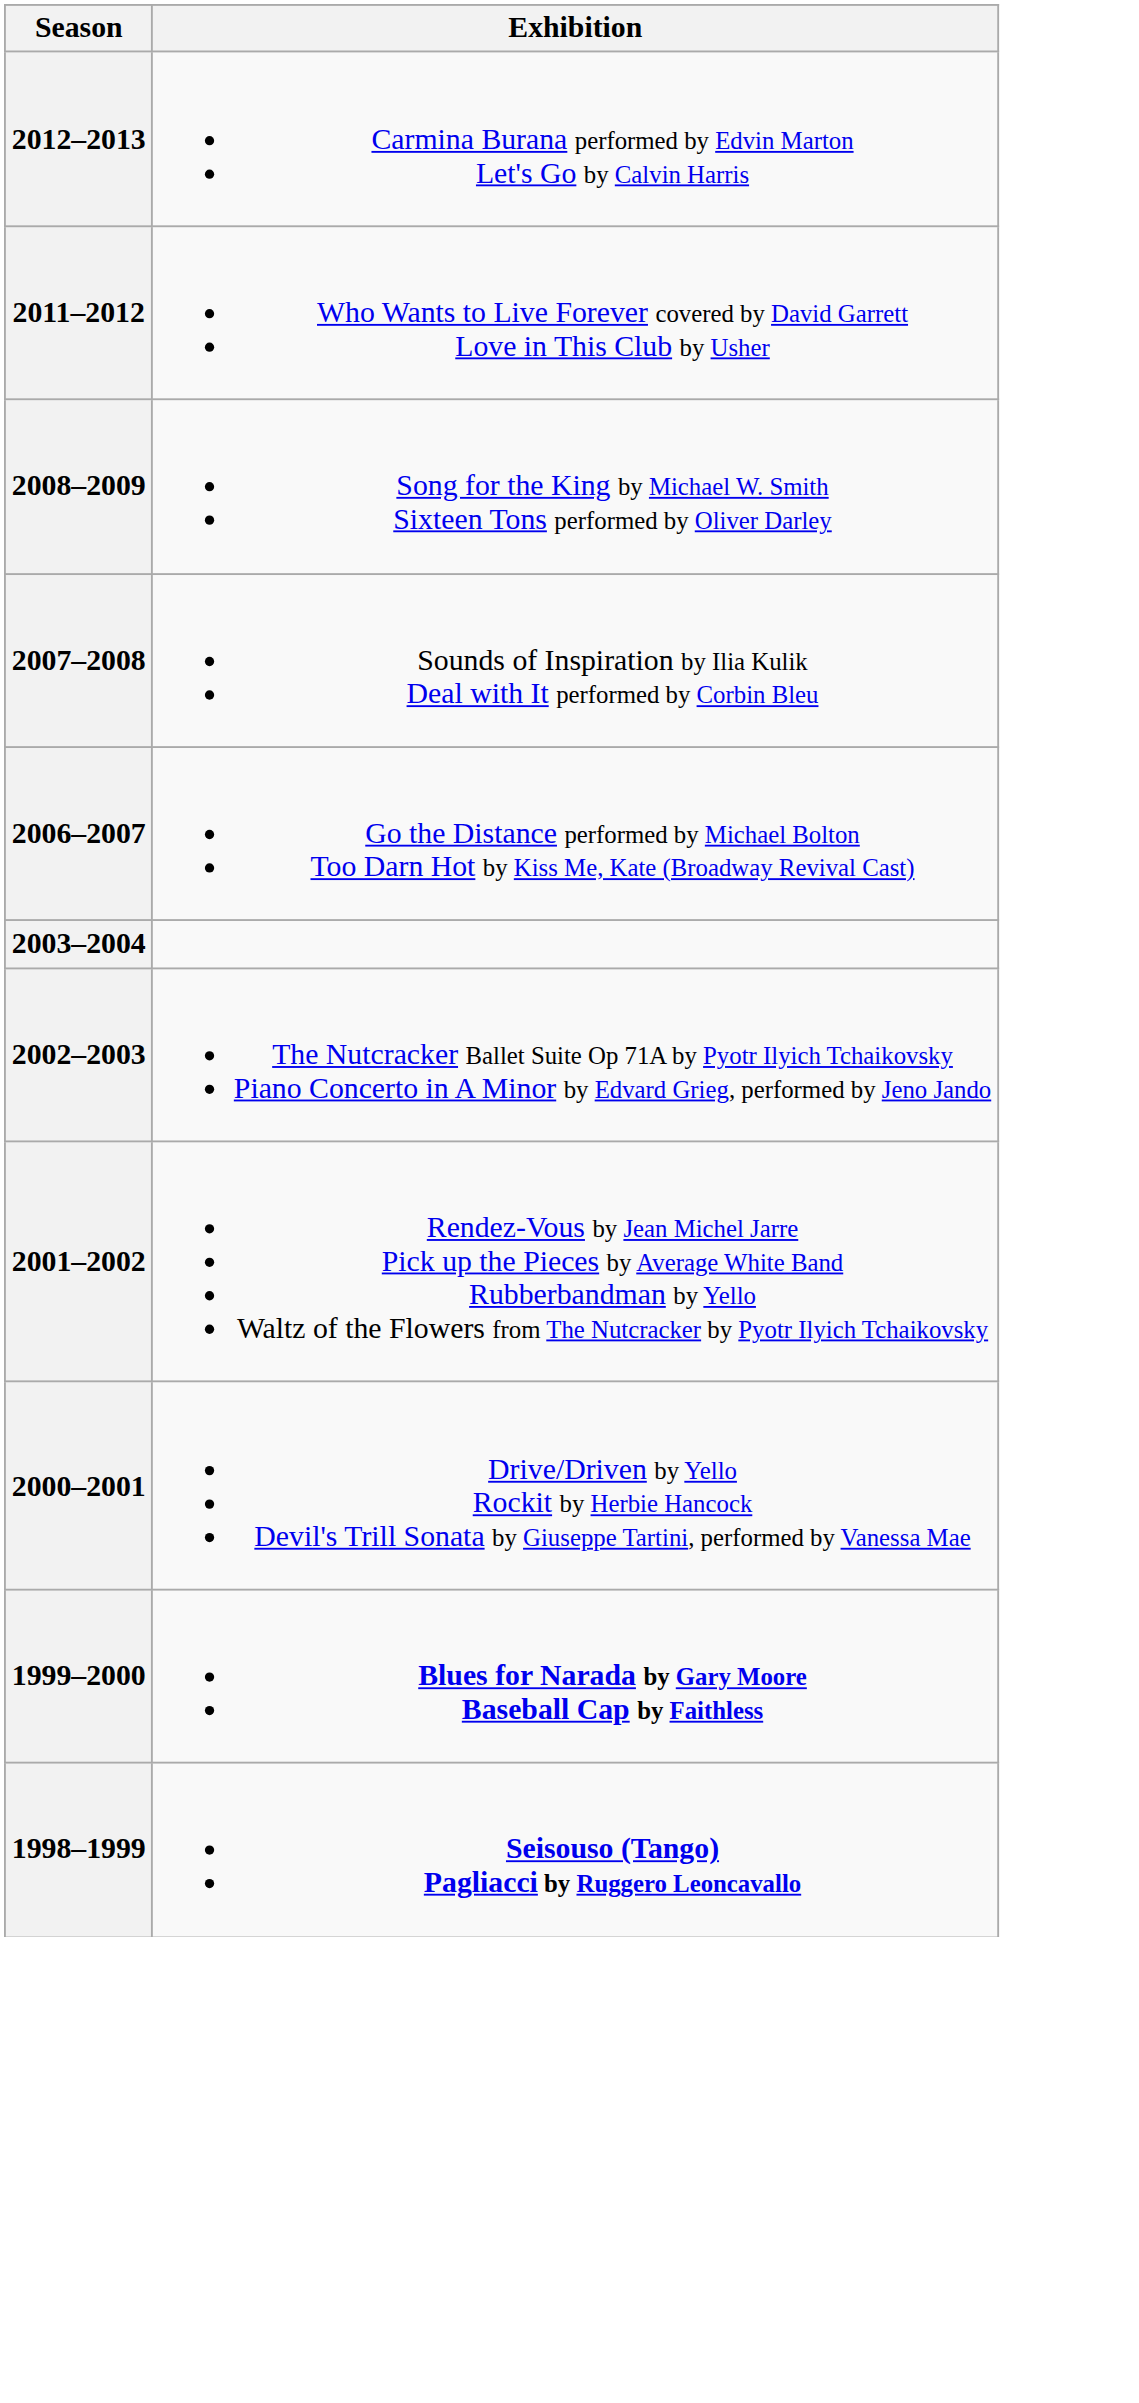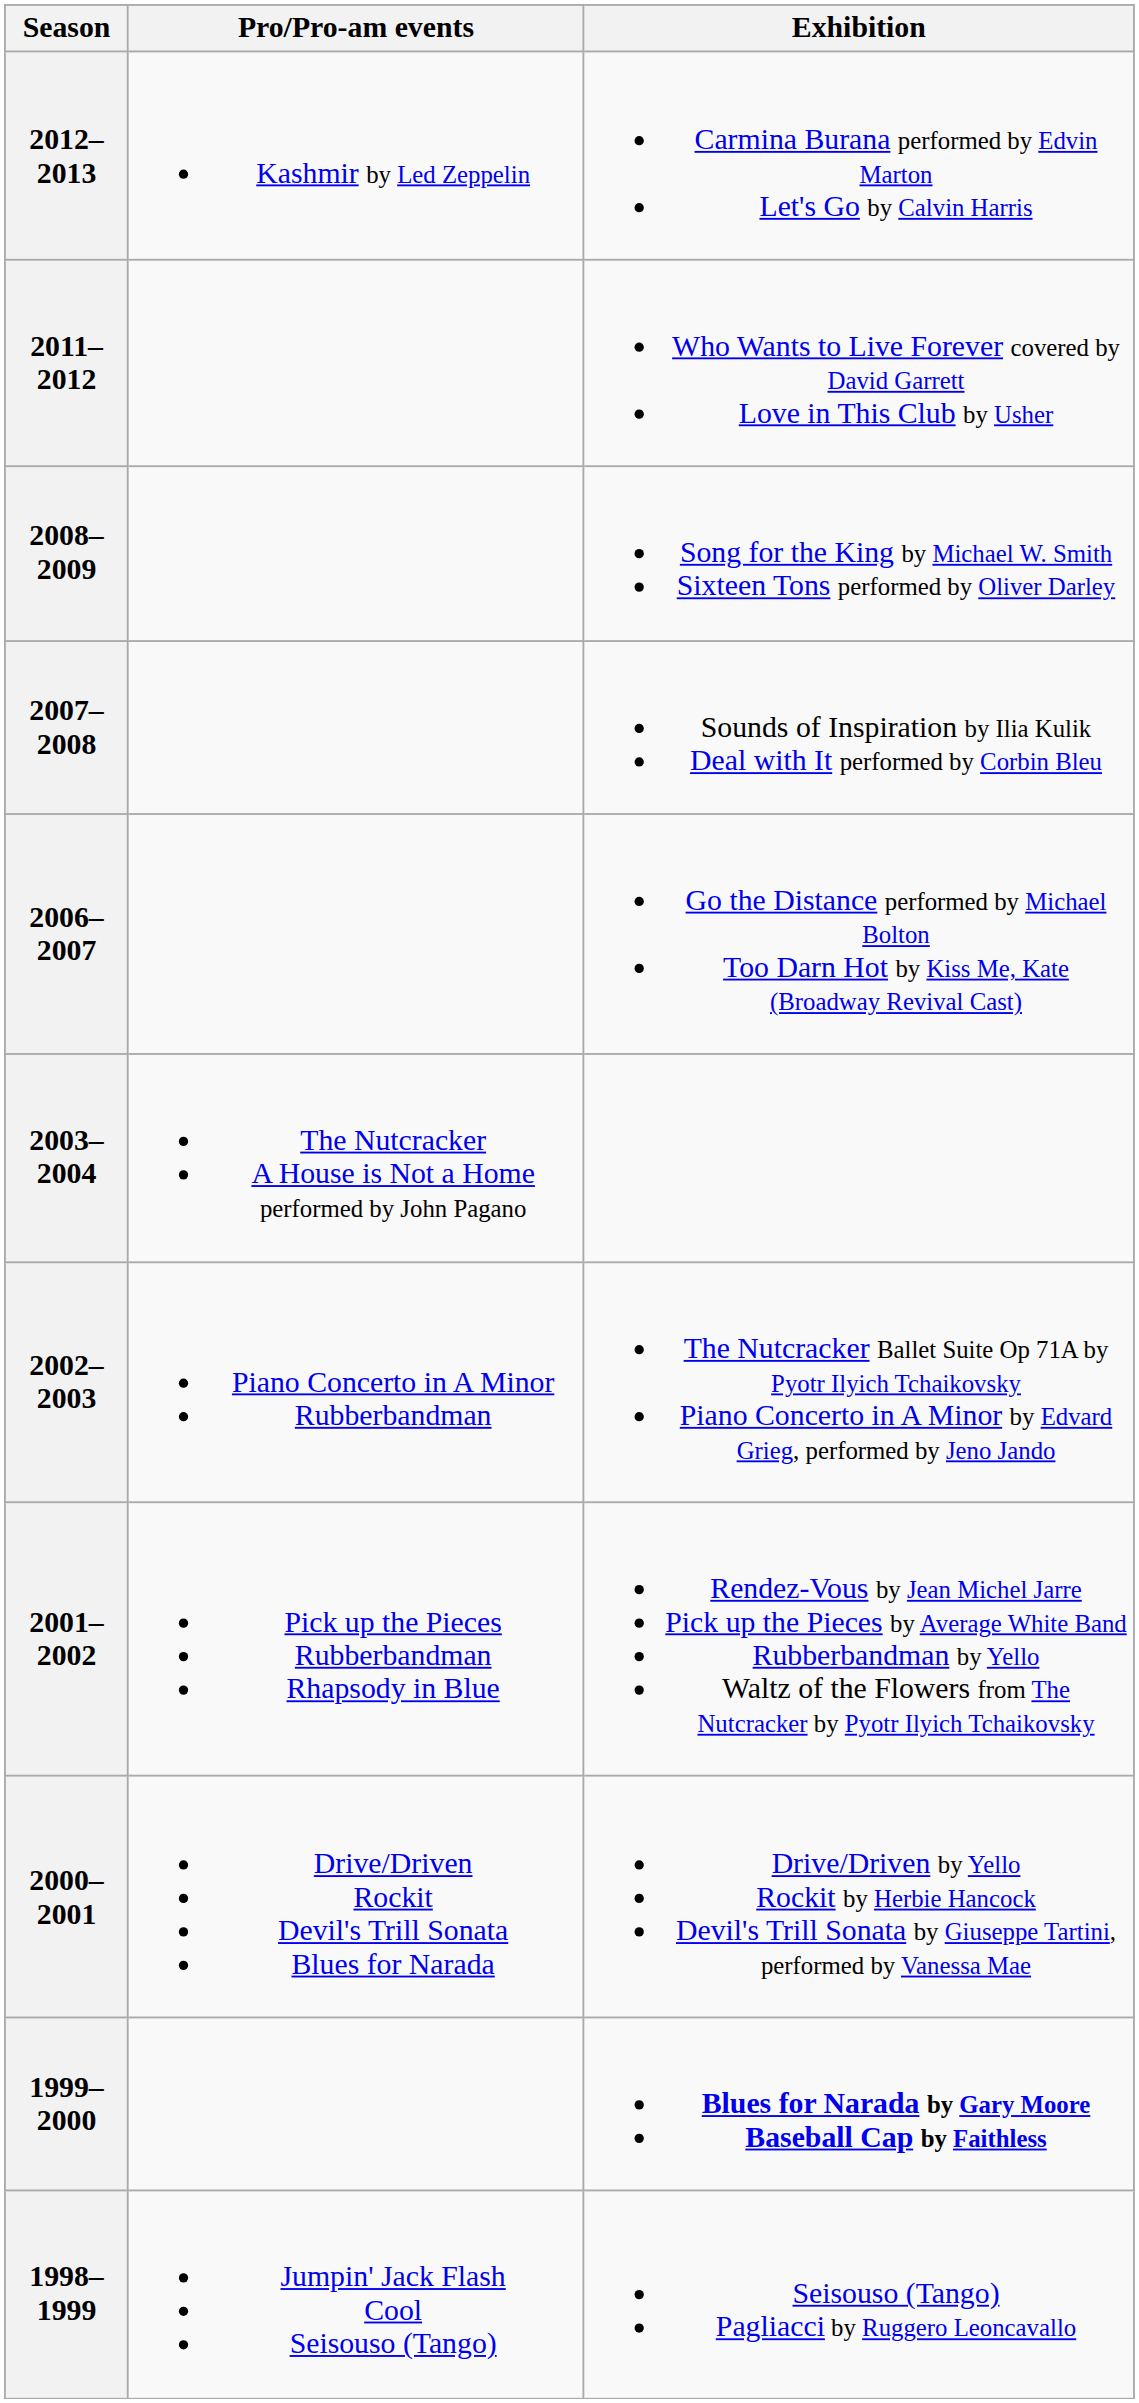 <table class="wikitable" style="text-align:center">
 <tr>
 <th>Season</th>
+<th>Pro/Pro-am events</th>
 <th>Exhibition</th>
 </tr>
 <tr>
 <th>2012–2013 <br></th>
+<td><br><ul><li><a href='#'>Kashmir</a> <small>by <a href='#'>Led Zeppelin</a></small></li></ul></td>
 <td><br><ul><li><a href='#'>Carmina Burana</a> <small>performed by <a href='#'>Edvin Marton</a></small></li><li><a href='#'>Let's Go</a> <small>by <a href='#'>Calvin Harris</a></small></li></ul></td>
 </tr>
 <tr>
 <th>2011–2012 <br></th>
+<td></td>
 <td><br><ul><li><a href='#'>Who Wants to Live Forever</a> <small>covered by <a href='#'>David Garrett</a></small></li><li><a href='#'>Love in This Club</a> <small>by <a href='#'>Usher</a></small></li></ul></td>
 </tr>
 <tr>
 <th>2008–2009 <br></th>
+<td></td>
 <td><br><ul><li><a href='#'>Song for the King</a> <small>by <a href='#'>Michael W. Smith</a></small></li><li><a href='#'>Sixteen Tons</a> <small>performed by <a href='#'>Oliver Darley</a></small></li></ul></td>
 </tr>
 <tr>
 <th>2007–2008 <br></th>
+<td></td>
 <td><br><ul><li>Sounds of Inspiration <small>by Ilia Kulik</small></li><li><a href='#'>Deal with It</a> <small>performed by <a href='#'>Corbin Bleu</a></small></li></ul></td>
 </tr>
 <tr>
 <th>2006–2007 <br></th>
+<td></td>
 <td><br><ul><li><a href='#'>Go the Distance</a> <small>performed by <a href='#'>Michael Bolton</a></small></li><li><a href='#'>Too Darn Hot</a> <small>by <a href='#'>Kiss Me, Kate (Broadway Revival Cast)</a> </small></li></ul></td>
 </tr>
 <tr>
 <th>2003–2004 <br></th>
+<td><br><ul><li><a href='#'>The Nutcracker</a></li><li><a href='#'>A House is Not a Home</a> <small>performed by John Pagano</small></li></ul></td>
 <td></td>
 </tr>
 <tr>
 <th>2002–2003 <br></th>
+<td><br><ul><li><a href='#'>Piano Concerto in A Minor</a></li><li><a href='#'>Rubberbandman</a></li></ul></td>
 <td><br><ul><li><a href='#'>The Nutcracker</a> <small>Ballet Suite Op 71A by <a href='#'>Pyotr Ilyich Tchaikovsky</a></small></li><li><a href='#'>Piano Concerto in A Minor</a> <small>by <a href='#'>Edvard Grieg</a>, performed by <a href='#'>Jeno Jando</a></small></li></ul></td>
 </tr>
 <tr>
 <th>2001–2002 <br></th>
+<td><br><ul><li><a href='#'>Pick up the Pieces</a></li><li><a href='#'>Rubberbandman</a></li><li><a href='#'>Rhapsody in Blue</a></li></ul></td>
 <td><br><ul><li><a href='#'>Rendez-Vous</a> <small>by <a href='#'>Jean Michel Jarre</a></small></li><li><a href='#'>Pick up the Pieces</a> <small>by <a href='#'>Average White Band</a></small></li><li><a href='#'>Rubberbandman</a> <small>by <a href='#'>Yello</a></small></li><li>Waltz of the Flowers <small>from <a href='#'>The Nutcracker</a> by <a href='#'>Pyotr Ilyich Tchaikovsky</a></small></li></ul></td>
 </tr>
 <tr>
 <th>2000–2001 <br></th>
+<td><br><ul><li><a href='#'>Drive/Driven</a></li><li><a href='#'>Rockit</a></li><li><a href='#'>Devil's Trill Sonata</a></li><li><a href='#'>Blues for Narada</a></li></ul></td>
 <td><br><ul><li><a href='#'>Drive/Driven</a> <small>by <a href='#'>Yello</a></small></li><li><a href='#'>Rockit</a> <small>by <a href='#'>Herbie Hancock</a></small></li><li><a href='#'>Devil's Trill Sonata</a> <small>by <a href='#'>Giuseppe Tartini</a>, performed by <a href='#'>Vanessa Mae</a></small></li></ul></td>
 </tr>
 <tr>
 <th>1999–2000 <br></th>
+<td></td>
 <td><strong><br><ul><li><a href='#'>Blues for Narada</a> <small>by <a href='#'>Gary Moore</a></small></li><li><a href='#'>Baseball Cap</a> <small>by <a href='#'>Faithless</a></small></li></ul></strong></td>
 </tr>
 <tr>
 <th>1998–1999 <br></th>
-<td><strong><br><ul><li><a href='#'>Seisouso (Tango)</a></li><li><a href='#'>Pagliacci</a><small> by <a href='#'>Ruggero Leoncavallo</a></small></li></ul></strong></td>
+<td><br><ul><li><a href='#'>Jumpin' Jack Flash</a></li><li><a href='#'>Cool</a></li><li><a href='#'>Seisouso (Tango)</a></li></ul></td>
+<td><br><ul><li><a href='#'>Seisouso (Tango)</a></li><li><a href='#'>Pagliacci</a><small> by <a href='#'>Ruggero Leoncavallo</a></small></li></ul></td>
 </tr>
 </table>
